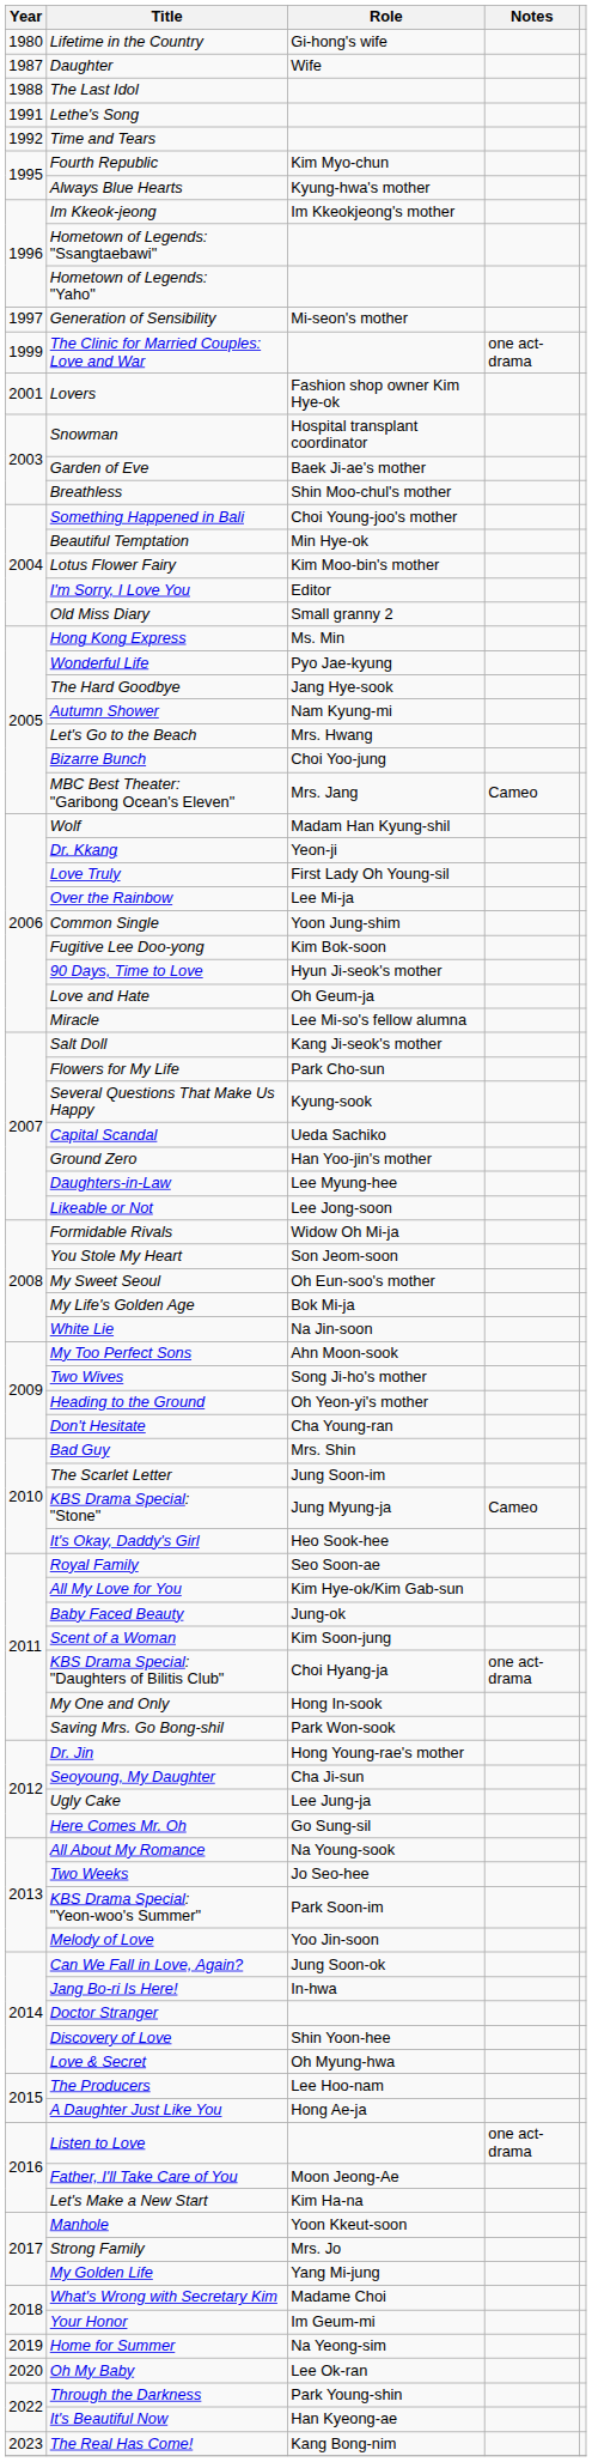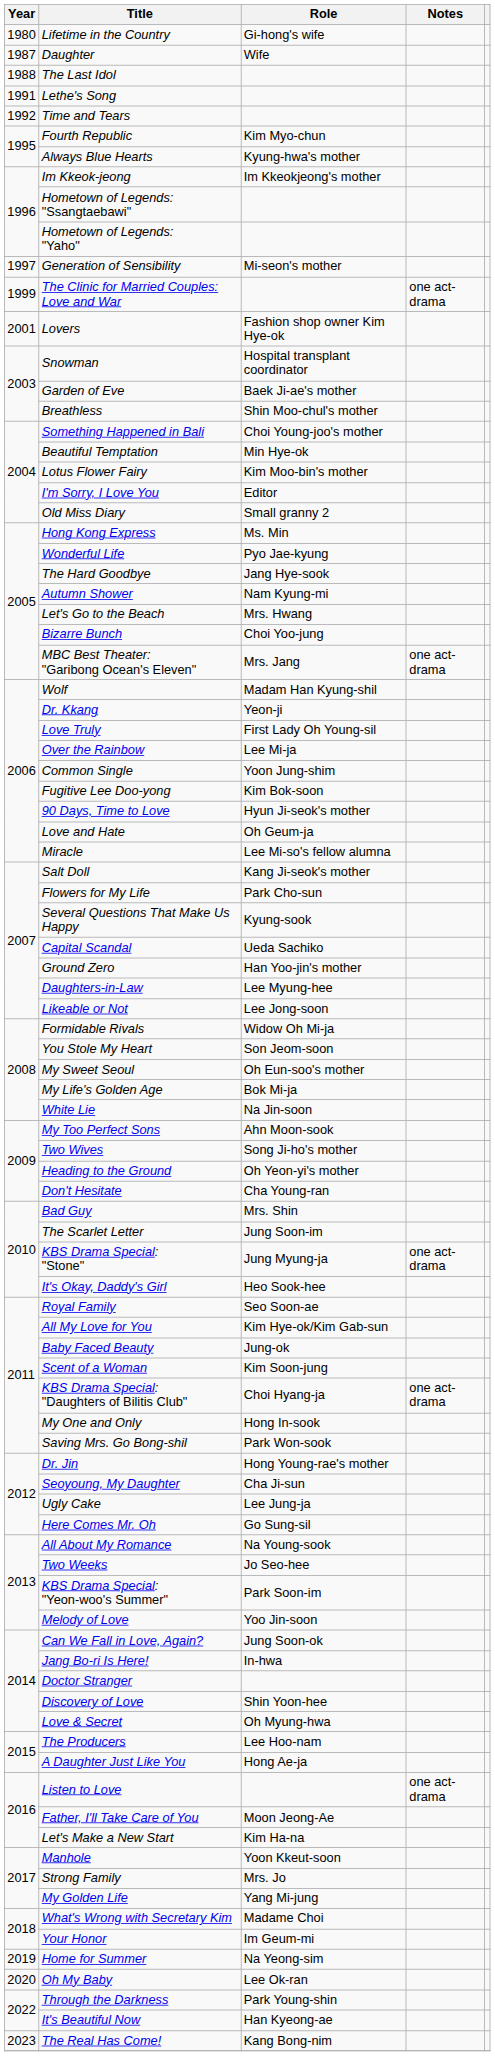 <table class="wikitable sortable">
 <tr>
 <th>Year</th>
 <th>Title</th>
 <th>Role</th>
 <th>Notes</th>
 <th scope="col" class="unsortable"></th>
 </tr>
 <tr>
 <td>1980</td>
 <td><em>Lifetime in the Country</em></td>
 <td>Gi-hong's wife</td>
 <td></td>
 <td></td>
 </tr>
 <tr>
 <td>1987</td>
 <td><em>Daughter</em></td>
 <td>Wife</td>
 <td></td>
 <td></td>
 </tr>
 <tr>
 <td>1988</td>
 <td><em>The Last Idol</em></td>
 <td></td>
 <td></td>
 <td></td>
 </tr>
 <tr>
 <td>1991</td>
 <td><em>Lethe's Song</em></td>
 <td></td>
 <td></td>
 <td></td>
 </tr>
 <tr>
 <td>1992</td>
 <td><em>Time and Tears</em></td>
 <td></td>
 <td></td>
 <td></td>
 </tr>
 <tr>
 <td rowspan=2>1995</td>
 <td><em>Fourth Republic</em></td>
 <td>Kim Myo-chun</td>
 <td></td>
 <td></td>
 </tr>
 <tr>
 <td><em>Always Blue Hearts</em></td>
 <td>Kyung-hwa's mother</td>
 <td></td>
 <td></td>
 </tr>
 <tr>
 <td rowspan=3>1996</td>
 <td><em>Im Kkeok-jeong</em></td>
 <td>Im Kkeokjeong's mother</td>
 <td></td>
 <td></td>
 </tr>
 <tr>
 <td><em>Hometown of Legends:</em><br>"Ssangtaebawi"</td>
 <td></td>
 <td></td>
 <td></td>
 </tr>
 <tr>
 <td><em>Hometown of Legends:</em><br>"Yaho"</td>
 <td></td>
 <td></td>
 <td></td>
 </tr>
 <tr>
 <td>1997</td>
 <td><em>Generation of Sensibility</em></td>
 <td>Mi-seon's mother</td>
 <td></td>
 </tr>
 <tr>
 <td>1999</td>
 <td><em><a href='#'>The Clinic for Married Couples:<br>Love and War</a></em></td>
 <td></td>
 <td>one act-drama</td>
 <td></td>
 </tr>
 <tr>
 <td>2001</td>
 <td><em>Lovers</em></td>
 <td>Fashion shop owner Kim Hye-ok</td>
 <td></td>
 <td></td>
 </tr>
 <tr>
 <td rowspan=3>2003</td>
 <td><em>Snowman</em></td>
 <td>Hospital transplant coordinator</td>
 <td></td>
 <td></td>
 </tr>
 <tr>
 <td><em>Garden of Eve</em></td>
 <td>Baek Ji-ae's mother</td>
 <td></td>
 <td></td>
 </tr>
 <tr>
 <td><em>Breathless</em></td>
 <td>Shin Moo-chul's mother</td>
 <td></td>
 <td></td>
 </tr>
 <tr>
 <td rowspan=5>2004</td>
 <td><em><a href='#'>Something Happened in Bali</a></em></td>
 <td>Choi Young-joo's mother</td>
 <td></td>
 <td></td>
 </tr>
 <tr>
 <td><em>Beautiful Temptation</em></td>
 <td>Min Hye-ok</td>
 <td></td>
 <td></td>
 </tr>
 <tr>
 <td><em>Lotus Flower Fairy</em></td>
 <td>Kim Moo-bin's mother</td>
 <td></td>
 <td></td>
 </tr>
 <tr>
 <td><em><a href='#'>I'm Sorry, I Love You</a></em></td>
 <td>Editor</td>
 <td></td>
 <td></td>
 </tr>
 <tr>
 <td><em>Old Miss Diary</em></td>
 <td>Small granny 2</td>
 <td></td>
 <td></td>
 </tr>
 <tr>
 <td rowspan=7>2005</td>
 <td><em><a href='#'>Hong Kong Express</a></em></td>
 <td>Ms. Min</td>
 <td></td>
 <td></td>
 </tr>
 <tr>
 <td><em><a href='#'>Wonderful Life</a></em></td>
 <td>Pyo Jae-kyung</td>
 <td></td>
 <td></td>
 </tr>
 <tr>
 <td><em>The Hard Goodbye</em></td>
 <td>Jang Hye-sook</td>
 <td></td>
 <td></td>
 </tr>
 <tr>
 <td><em><a href='#'>Autumn Shower</a></em></td>
 <td>Nam Kyung-mi</td>
 <td></td>
 <td></td>
 </tr>
 <tr>
 <td><em>Let's Go to the Beach</em></td>
 <td>Mrs. Hwang</td>
 <td></td>
 <td></td>
 </tr>
 <tr>
 <td><em><a href='#'>Bizarre Bunch</a></em></td>
 <td>Choi Yoo-jung</td>
 <td></td>
 <td></td>
 </tr>
 <tr>
 <td><em>MBC Best Theater:</em><br>"Garibong Ocean's Eleven"</td>
 <td>Mrs. Jang</td>
-<td>Cameo</td>
+<td>one act-drama</td>
 <td></td>
 </tr>
 <tr>
 <td rowspan=9>2006</td>
 <td><em>Wolf</em></td>
 <td>Madam Han Kyung-shil</td>
 <td></td>
 <td></td>
 </tr>
 <tr>
 <td><em><a href='#'>Dr. Kkang</a></em></td>
 <td>Yeon-ji</td>
 <td></td>
 <td></td>
 </tr>
 <tr>
 <td><em><a href='#'>Love Truly</a></em></td>
 <td>First Lady Oh Young-sil</td>
 <td></td>
 <td></td>
 </tr>
 <tr>
 <td><em><a href='#'>Over the Rainbow</a></em></td>
 <td>Lee Mi-ja</td>
 <td></td>
 <td></td>
 </tr>
 <tr>
 <td><em>Common Single</em></td>
 <td>Yoon Jung-shim</td>
 <td></td>
 <td></td>
 </tr>
 <tr>
 <td><em>Fugitive Lee Doo-yong</em></td>
 <td>Kim Bok-soon</td>
 <td></td>
 <td></td>
 </tr>
 <tr>
 <td><em><a href='#'>90 Days, Time to Love</a></em></td>
 <td>Hyun Ji-seok's mother</td>
 <td></td>
 <td></td>
 </tr>
 <tr>
 <td><em>Love and Hate</em></td>
 <td>Oh Geum-ja</td>
 <td></td>
 <td></td>
 </tr>
 <tr>
 <td><em>Miracle</em></td>
 <td>Lee Mi-so's fellow alumna</td>
 <td></td>
 <td></td>
 </tr>
 <tr>
 <td rowspan=7>2007</td>
 <td><em>Salt Doll</em></td>
 <td>Kang Ji-seok's mother</td>
 <td></td>
 <td></td>
 </tr>
 <tr>
 <td><em>Flowers for My Life</em> </td>
 <td>Park Cho-sun</td>
 <td></td>
 <td></td>
 </tr>
 <tr>
 <td><em>Several Questions That Make Us Happy</em></td>
 <td>Kyung-sook</td>
 <td></td>
 <td></td>
 </tr>
 <tr>
 <td><em><a href='#'>Capital Scandal</a></em></td>
 <td>Ueda Sachiko</td>
 <td></td>
 <td></td>
 </tr>
 <tr>
 <td><em>Ground Zero</em></td>
 <td>Han Yoo-jin's mother</td>
 <td></td>
 <td></td>
 </tr>
 <tr>
 <td><em><a href='#'>Daughters-in-Law</a></em></td>
 <td>Lee Myung-hee</td>
 <td></td>
 <td></td>
 </tr>
 <tr>
 <td><em><a href='#'>Likeable or Not</a></em></td>
 <td>Lee Jong-soon</td>
 <td></td>
 <td></td>
 </tr>
 <tr>
 <td rowspan=5>2008</td>
 <td><em>Formidable Rivals</em></td>
 <td>Widow Oh Mi-ja</td>
 <td></td>
 <td></td>
 </tr>
 <tr>
 <td><em>You Stole My Heart</em></td>
 <td>Son Jeom-soon</td>
 <td></td>
 <td></td>
 </tr>
 <tr>
 <td><em>My Sweet Seoul</em></td>
 <td>Oh Eun-soo's mother</td>
 <td></td>
 <td></td>
 </tr>
 <tr>
 <td><em>My Life's Golden Age</em></td>
 <td>Bok Mi-ja</td>
 <td></td>
 <td></td>
 </tr>
 <tr>
 <td><em><a href='#'>White Lie</a></em></td>
 <td>Na Jin-soon</td>
 <td></td>
 <td></td>
 </tr>
 <tr>
 <td rowspan=4>2009</td>
 <td><em><a href='#'>My Too Perfect Sons</a></em></td>
 <td>Ahn Moon-sook</td>
 <td></td>
 <td></td>
 </tr>
 <tr>
 <td><em><a href='#'>Two Wives</a></em></td>
 <td>Song Ji-ho's mother</td>
 <td></td>
 <td></td>
 </tr>
 <tr>
 <td><em><a href='#'>Heading to the Ground</a></em></td>
 <td>Oh Yeon-yi's mother</td>
 <td></td>
 <td></td>
 </tr>
 <tr>
 <td><em><a href='#'>Don't Hesitate</a></em></td>
 <td>Cha Young-ran</td>
 <td></td>
 <td></td>
 </tr>
 <tr>
 <td rowspan=4>2010</td>
 <td><em><a href='#'>Bad Guy</a></em></td>
 <td>Mrs. Shin</td>
 <td></td>
 <td></td>
 </tr>
 <tr>
 <td><em>The Scarlet Letter</em></td>
 <td>Jung Soon-im</td>
 <td></td>
 <td></td>
 </tr>
 <tr>
 <td><em><a href='#'>KBS Drama Special</a>:</em><br>"Stone"</td>
 <td>Jung Myung-ja</td>
-<td>Cameo</td>
+<td>one act-drama</td>
 <td></td>
 </tr>
 <tr>
 <td><em><a href='#'>It's Okay, Daddy's Girl</a></em></td>
 <td>Heo Sook-hee</td>
 <td></td>
 <td></td>
 </tr>
 <tr>
 <td rowspan=7>2011</td>
 <td><em><a href='#'>Royal Family</a></em></td>
 <td>Seo Soon-ae</td>
 <td></td>
 <td></td>
 </tr>
 <tr>
 <td><em><a href='#'>All My Love for You</a></em></td>
 <td>Kim Hye-ok/Kim Gab-sun</td>
 <td></td>
 <td></td>
 </tr>
 <tr>
 <td><em><a href='#'>Baby Faced Beauty</a></em></td>
 <td>Jung-ok</td>
 <td></td>
 <td></td>
 </tr>
 <tr>
 <td><em><a href='#'>Scent of a Woman</a></em></td>
 <td>Kim Soon-jung</td>
 <td></td>
 <td></td>
 </tr>
 <tr>
 <td><em><a href='#'>KBS Drama Special</a>:</em><br>"Daughters of Bilitis Club"</td>
 <td>Choi Hyang-ja</td>
 <td>one act-drama</td>
 <td style="text-align:center"></td>
 </tr>
 <tr>
 <td><em>My One and Only</em> </td>
 <td>Hong In-sook</td>
 <td></td>
 <td></td>
 </tr>
 <tr>
 <td><em>Saving Mrs. Go Bong-shil</em></td>
 <td>Park Won-sook</td>
 <td></td>
 </tr>
 <tr>
 <td rowspan=4>2012</td>
 <td><em><a href='#'>Dr. Jin</a></em></td>
 <td>Hong Young-rae's mother</td>
 <td></td>
 <td></td>
 </tr>
 <tr>
 <td><em><a href='#'>Seoyoung, My Daughter</a></em></td>
 <td>Cha Ji-sun</td>
 <td></td>
 <td></td>
 </tr>
 <tr>
 <td><em>Ugly Cake</em></td>
 <td>Lee Jung-ja</td>
 <td></td>
 <td></td>
 </tr>
 <tr>
 <td><em><a href='#'>Here Comes Mr. Oh</a></em></td>
 <td>Go Sung-sil</td>
 <td></td>
 <td></td>
 </tr>
 <tr>
 <td rowspan=4>2013</td>
 <td><em><a href='#'>All About My Romance</a></em></td>
 <td>Na Young-sook</td>
 <td></td>
 <td></td>
 </tr>
 <tr>
 <td><em><a href='#'>Two Weeks</a></em></td>
 <td>Jo Seo-hee</td>
 <td></td>
 <td></td>
 </tr>
 <tr>
 <td><em><a href='#'>KBS Drama Special</a>:</em><br>"Yeon-woo's Summer"</td>
 <td>Park Soon-im</td>
 <td></td>
 <td></td>
 </tr>
 <tr>
 <td><em><a href='#'>Melody of Love</a></em></td>
 <td>Yoo Jin-soon</td>
 <td></td>
 <td></td>
 </tr>
 <tr>
 <td rowspan=5>2014</td>
 <td><em><a href='#'>Can We Fall in Love, Again?</a></em></td>
 <td>Jung Soon-ok</td>
 <td></td>
 <td></td>
 </tr>
 <tr>
 <td><em><a href='#'>Jang Bo-ri Is Here!</a></em></td>
 <td>In-hwa</td>
 <td></td>
 <td></td>
 </tr>
 <tr>
 <td><em><a href='#'>Doctor Stranger</a></em></td>
 <td></td>
 <td></td>
 <td></td>
 </tr>
 <tr>
 <td><em><a href='#'>Discovery of Love</a></em></td>
 <td>Shin Yoon-hee</td>
 <td></td>
 <td></td>
 </tr>
 <tr>
 <td><em><a href='#'>Love & Secret</a></em></td>
 <td>Oh Myung-hwa</td>
 <td></td>
 <td></td>
 </tr>
 <tr>
 <td rowspan=2>2015</td>
 <td><em><a href='#'>The Producers</a></em></td>
 <td>Lee Hoo-nam</td>
 <td></td>
 <td></td>
 </tr>
 <tr>
 <td><em><a href='#'>A Daughter Just Like You</a></em></td>
 <td>Hong Ae-ja</td>
 <td></td>
 <td></td>
 </tr>
 <tr>
 <td rowspan=3>2016</td>
 <td><em><a href='#'>Listen to Love</a></em></td>
 <td></td>
 <td>one act-drama</td>
 <td></td>
 </tr>
 <tr>
 <td><em><a href='#'>Father, I'll Take Care of You</a></em></td>
 <td>Moon Jeong-Ae</td>
 <td></td>
 <td></td>
 </tr>
 <tr>
 <td><em>Let's Make a New Start</em></td>
 <td>Kim Ha-na</td>
 <td></td>
 </tr>
 <tr>
 <td rowspan=3>2017</td>
 <td><em><a href='#'>Manhole</a></em></td>
 <td>Yoon Kkeut-soon</td>
 <td></td>
 <td></td>
 </tr>
 <tr>
 <td><em>Strong Family</em></td>
 <td>Mrs. Jo</td>
 <td></td>
 <td></td>
 </tr>
 <tr>
 <td><em><a href='#'>My Golden Life</a></em></td>
 <td>Yang Mi-jung</td>
 <td></td>
 <td></td>
 </tr>
 <tr>
 <td rowspan=2>2018</td>
 <td><em><a href='#'>What's Wrong with Secretary Kim</a></em></td>
 <td>Madame Choi</td>
 <td></td>
 <td style="text-align:center"></td>
 </tr>
 <tr>
 <td><em><a href='#'>Your Honor</a></em></td>
 <td>Im Geum-mi</td>
 <td></td>
 <td style="text-align:center"></td>
 </tr>
 <tr>
 <td>2019</td>
 <td><em><a href='#'>Home for Summer</a></em></td>
 <td>Na Yeong-sim</td>
 <td></td>
 <td></td>
 </tr>
 <tr>
 <td>2020</td>
 <td><em><a href='#'>Oh My Baby</a></em></td>
 <td>Lee Ok-ran</td>
 <td></td>
 <td></td>
 </tr>
 <tr>
 <td rowspan=2>2022</td>
 <td><em><a href='#'>Through the Darkness</a></em></td>
 <td>Park Young-shin</td>
 <td></td>
 <td style="text-align:center"></td>
 </tr>
 <tr>
 <td><em><a href='#'>It's Beautiful Now</a></em></td>
 <td>Han Kyeong-ae</td>
 <td></td>
 <td style="text-align:center"></td>
 </tr>
 <tr>
 <td rowspan=1>2023</td>
 <td><em><a href='#'>The Real Has Come!</a></em></td>
 <td>Kang Bong-nim</td>
 <td></td>
 <td style="text-align:center"></td>
 </tr>
 <tr>
 </tr>
 </table>
